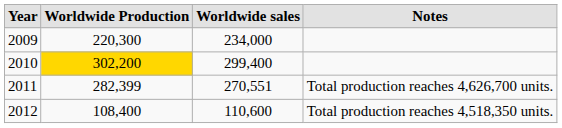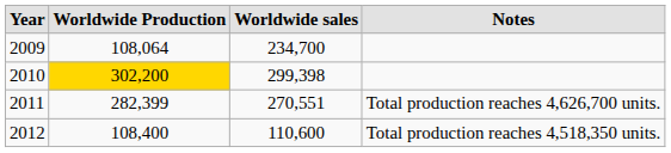 <table class="wikitable" style=";">
 <tr align="center">
 <td style="background:#e2e2e2;"><strong>Year</strong></td>
 <td style="background:#e2e2e2;"><strong>Worldwide Production</strong></td>
 <td style="background:#e2e2e2;"><strong>Worldwide sales</strong></td>
 <td style="background:#e2e2e2;"><strong>Notes</strong></td>
 </tr>
 <tr>
 <td>2009</td>
-<td align="center">220,300</td>
-<td align="center">234,000</td>
+<td align="center">108,064</td>
+<td align="center">234,700</td>
 <td></td>
 </tr>
 <tr>
 <td>2010</td>
 <td align="center" style="background: gold;">302,200</td>
-<td align="center">299,400</td>
+<td align="center">299,398</td>
 <td></td>
 </tr>
 <tr>
 <td>2011</td>
 <td align="center">282,399</td>
 <td align="center">270,551</td>
 <td>Total production reaches 4,626,700 units.</td>
 </tr>
 <tr>
 <td>2012</td>
 <td align="center">108,400</td>
 <td align="center">110,600</td>
 <td>Total production reaches 4,518,350 units.</td>
 </tr>
 </table>
